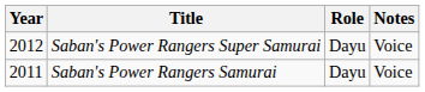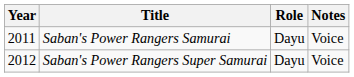 <table class="wikitable sortable">
 <tr>
 <th>Year</th>
 <th>Title</th>
 <th>Role</th>
 <th class="unsortable">Notes</th>
 </tr>
 <tr>
+<td>2011</td>
+<td><em>Saban's Power Rangers Samurai</em></td>
+<td>Dayu</td>
+<td>Voice</td>
+</tr>
+<tr>
 <td>2012</td>
 <td><em>Saban's Power Rangers Super Samurai</em></td>
 <td>Dayu</td>
 <td>Voice</td>
 </tr>
-<tr>
-<td>2011</td>
-<td><em>Saban's Power Rangers Samurai</em></td>
-<td>Dayu</td>
-<td>Voice</td>
-</tr>
 </table>
